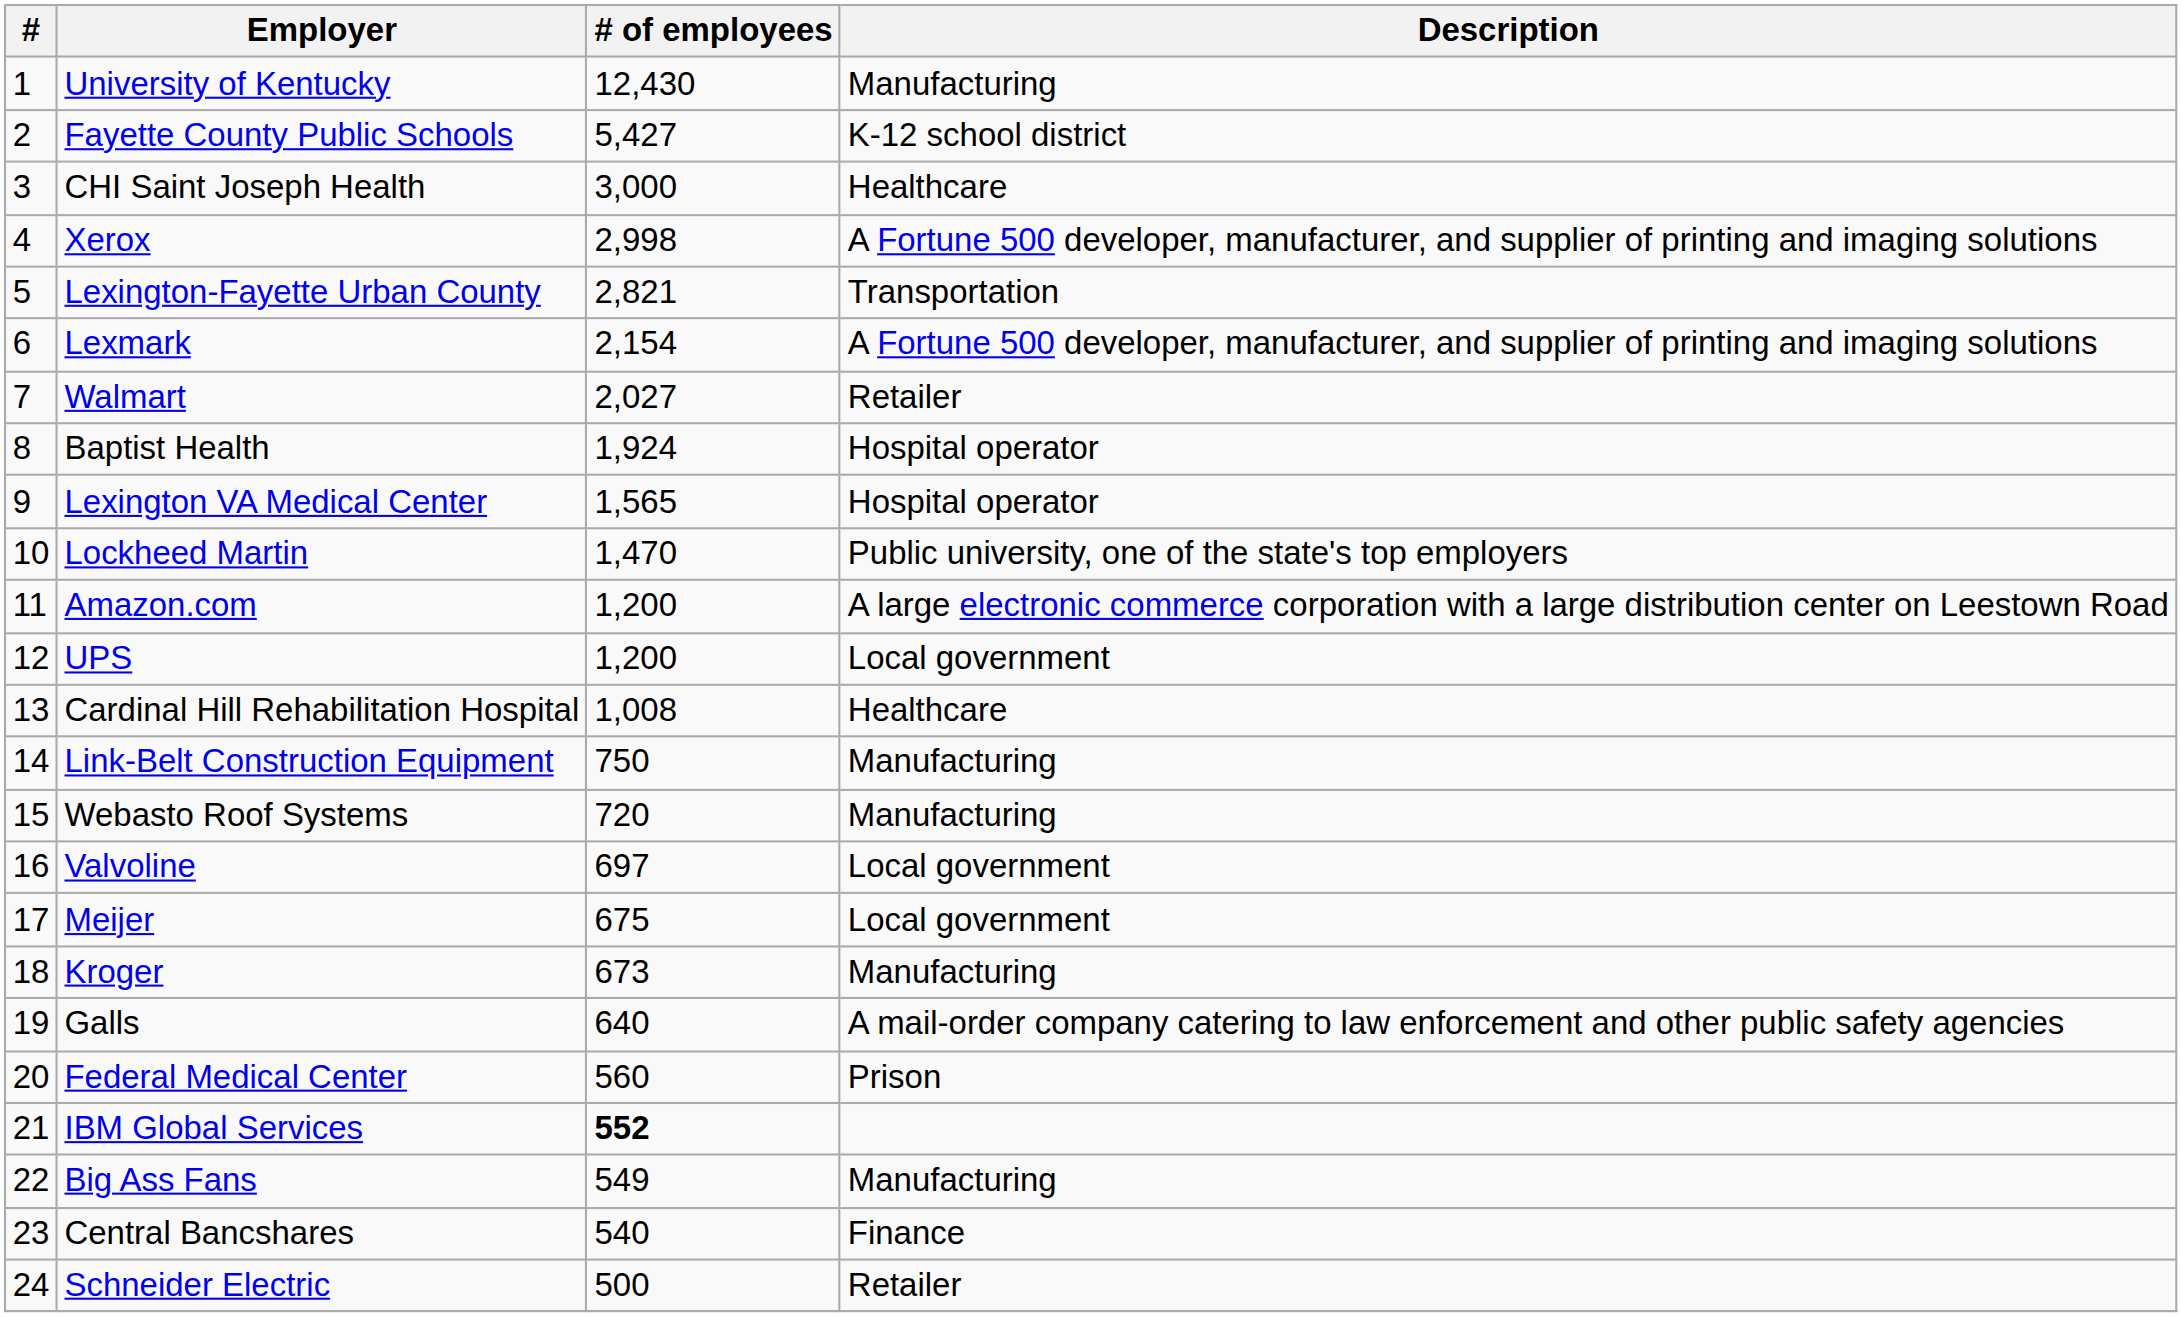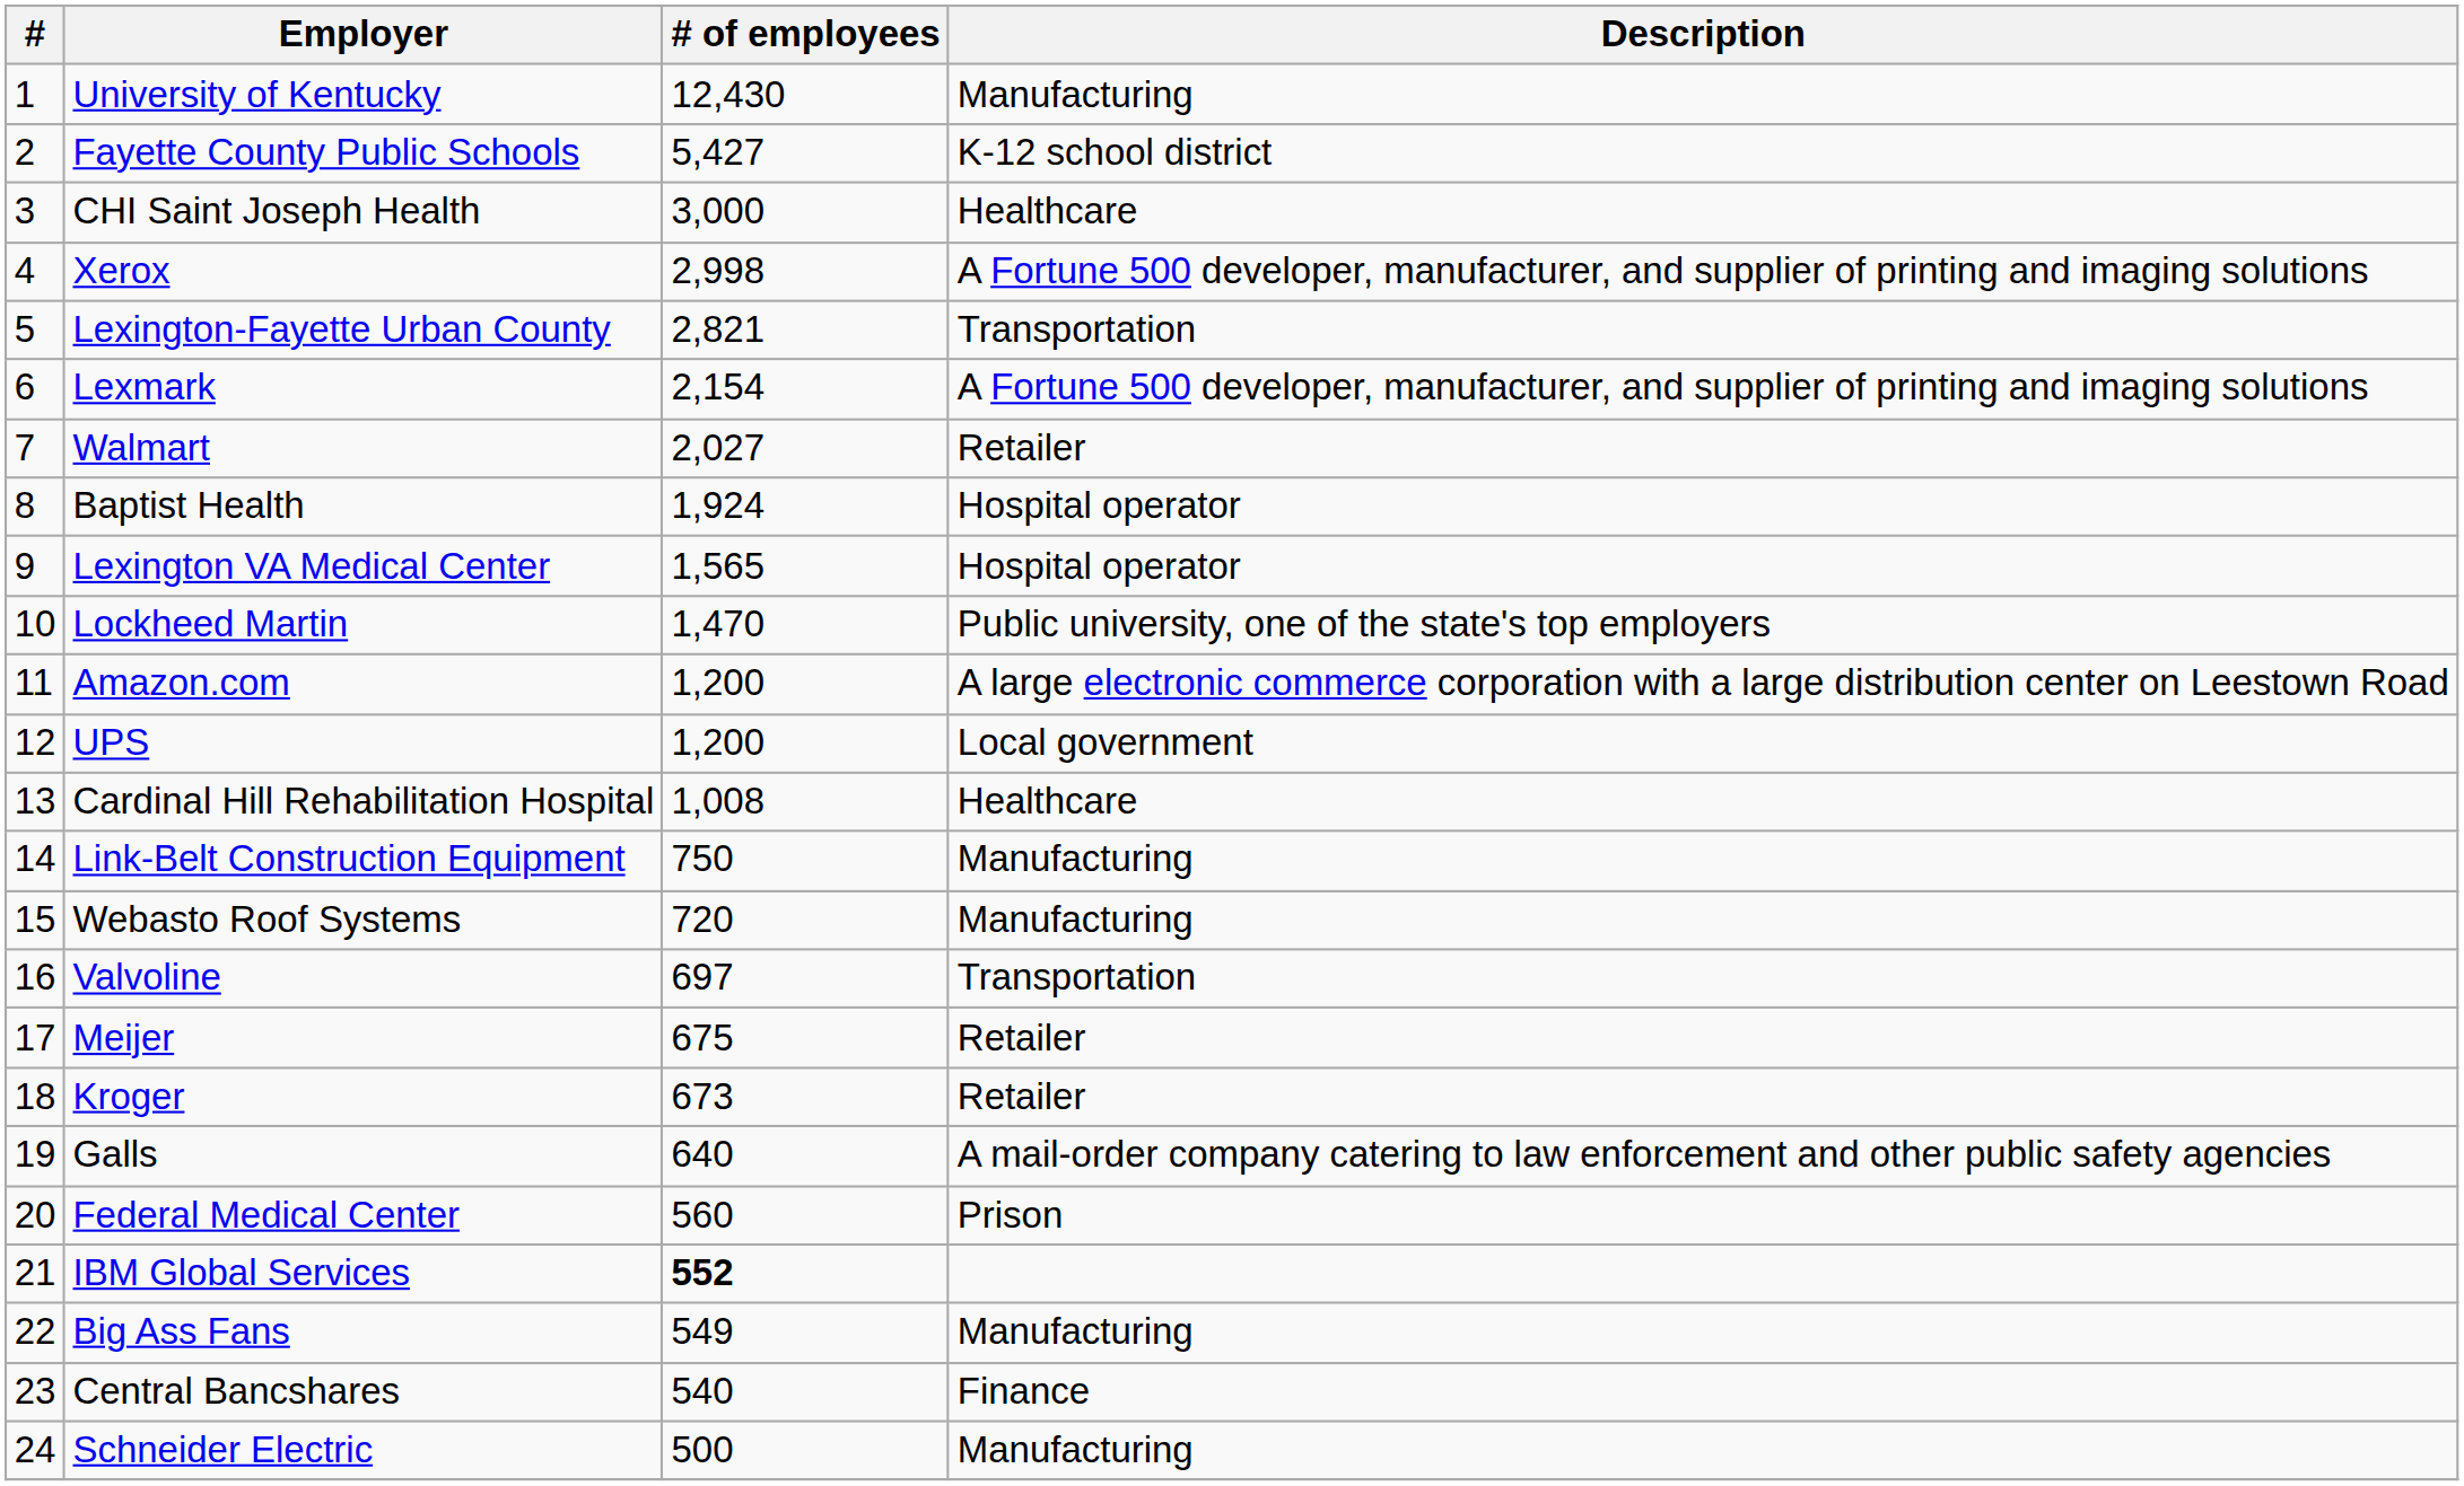 <table class="wikitable" border="1">
 <tr>
 <th>#</th>
 <th>Employer</th>
 <th># of employees</th>
 <th>Description</th>
 </tr>
 <tr>
 <td>1</td>
 <td><a href='#'>University of Kentucky</a></td>
 <td>12,430</td>
 <td>Manufacturing</td>
 </tr>
 <tr>
 <td>2</td>
 <td><a href='#'>Fayette County Public Schools</a></td>
 <td>5,427</td>
 <td>K-12 school district</td>
 </tr>
 <tr>
 <td>3</td>
 <td>CHI Saint Joseph Health</td>
 <td>3,000</td>
 <td>Healthcare</td>
 </tr>
 <tr>
 <td>4</td>
 <td><a href='#'>Xerox</a></td>
 <td>2,998</td>
 <td>A <a href='#'>Fortune 500</a> developer, manufacturer, and supplier of printing and imaging solutions</td>
 </tr>
 <tr>
 <td>5</td>
 <td><a href='#'>Lexington-Fayette Urban County</a></td>
 <td>2,821</td>
 <td>Transportation</td>
 </tr>
 <tr>
 <td>6</td>
 <td><a href='#'>Lexmark</a></td>
 <td>2,154</td>
 <td>A <a href='#'>Fortune 500</a> developer, manufacturer, and supplier of printing and imaging solutions</td>
 </tr>
 <tr>
 <td>7</td>
 <td><a href='#'>Walmart</a></td>
 <td>2,027</td>
 <td>Retailer</td>
 </tr>
 <tr>
 <td>8</td>
 <td>Baptist Health</td>
 <td>1,924</td>
 <td>Hospital operator</td>
 </tr>
 <tr>
 <td>9</td>
 <td><a href='#'>Lexington VA Medical Center</a></td>
 <td>1,565</td>
 <td>Hospital operator</td>
 </tr>
 <tr>
 <td>10</td>
 <td><a href='#'>Lockheed Martin</a></td>
 <td>1,470</td>
 <td>Public university, one of the state's top employers</td>
 </tr>
 <tr>
 <td>11</td>
 <td><a href='#'>Amazon.com</a></td>
 <td>1,200</td>
 <td>A large <a href='#'>electronic commerce</a> corporation with a large distribution center on Leestown Road</td>
 </tr>
 <tr>
 <td>12</td>
 <td><a href='#'>UPS</a></td>
 <td>1,200</td>
 <td>Local government</td>
 </tr>
 <tr>
 <td>13</td>
 <td>Cardinal Hill Rehabilitation Hospital</td>
 <td>1,008</td>
 <td>Healthcare</td>
 </tr>
 <tr>
 <td>14</td>
 <td><a href='#'>Link-Belt Construction Equipment</a></td>
 <td>750</td>
 <td>Manufacturing</td>
 </tr>
 <tr>
 <td>15</td>
 <td>Webasto Roof Systems</td>
 <td>720</td>
 <td>Manufacturing</td>
 </tr>
 <tr>
 <td>16</td>
 <td><a href='#'>Valvoline</a></td>
 <td>697</td>
-<td>Local government</td>
+<td>Transportation</td>
 </tr>
 <tr>
 <td>17</td>
 <td><a href='#'>Meijer</a></td>
 <td>675</td>
-<td>Local government</td>
+<td>Retailer</td>
 </tr>
 <tr>
 <td>18</td>
 <td><a href='#'>Kroger</a></td>
 <td>673</td>
-<td>Manufacturing</td>
+<td>Retailer</td>
 </tr>
 <tr>
 <td>19</td>
 <td>Galls</td>
 <td>640</td>
 <td>A mail-order company catering to law enforcement and other public safety agencies</td>
 </tr>
 <tr>
 <td>20</td>
 <td><a href='#'>Federal Medical Center</a></td>
 <td>560</td>
 <td>Prison</td>
 </tr>
 <tr>
 <td>21</td>
 <td><a href='#'>IBM Global Services</a></td>
 <td><strong>552</strong></td>
 <td></td>
 </tr>
 <tr>
 <td>22</td>
 <td><a href='#'>Big Ass Fans</a></td>
 <td>549</td>
 <td>Manufacturing</td>
 </tr>
 <tr>
 <td>23</td>
 <td>Central Bancshares</td>
 <td>540</td>
 <td>Finance</td>
 </tr>
 <tr>
 <td>24</td>
 <td><a href='#'>Schneider Electric</a></td>
 <td>500</td>
-<td>Retailer</td>
+<td>Manufacturing</td>
 </tr>
 <tr>
 </tr>
 </table>
